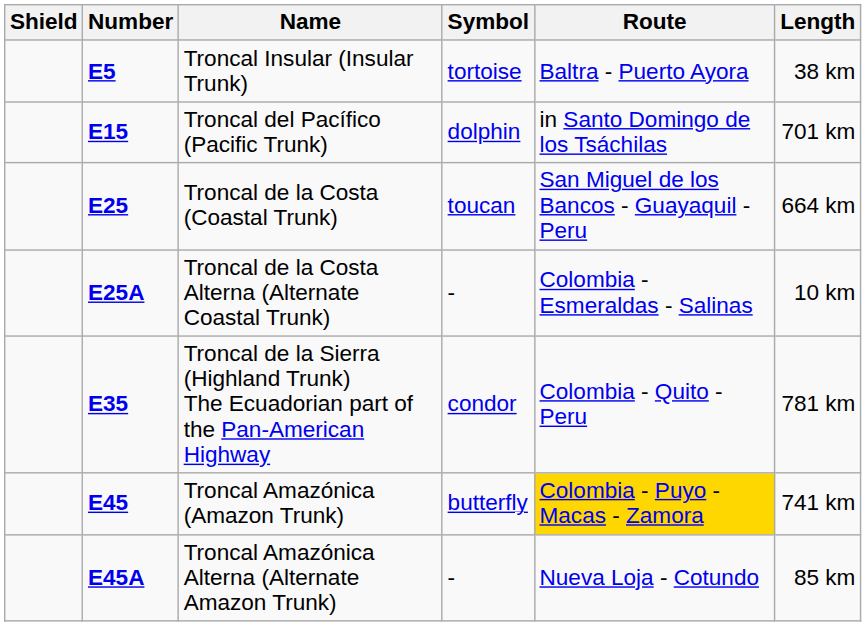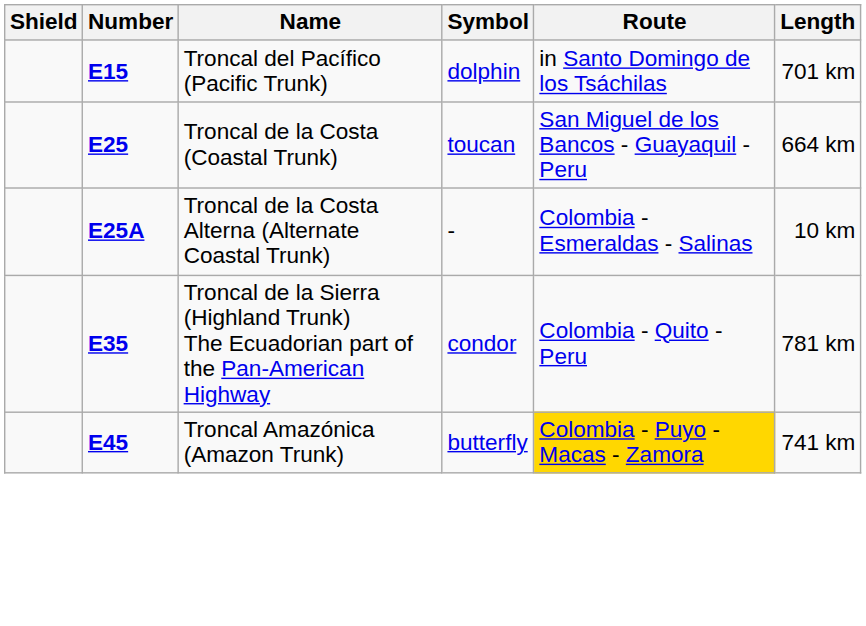 <table class="wikitable">
 <tr>
 <th>Shield</th>
 <th>Number</th>
 <th>Name</th>
 <th>Symbol</th>
 <th>Route</th>
 <th>Length</th>
-</tr>
-<tr>
-<td></td>
-<td><strong><a href='#'>E5</a></strong></td>
-<td>Troncal Insular (Insular Trunk)</td>
-<td><a href='#'>tortoise</a></td>
-<td><a href='#'>Baltra</a> - <a href='#'>Puerto Ayora</a></td>
-<td style="text-align:right;">38 km</td>
 </tr>
 <tr>
 <td></td>
 <td><strong><a href='#'>E15</a></strong></td>
 <td>Troncal del Pacífico (Pacific Trunk)</td>
 <td><a href='#'>dolphin</a></td>
 <td>in <a href='#'>Santo Domingo de los Tsáchilas</a></td>
 <td style="text-align:right;">701 km</td>
 </tr>
 <tr>
 <td></td>
 <td><strong><a href='#'>E25</a></strong></td>
 <td>Troncal de la Costa (Coastal Trunk)</td>
 <td><a href='#'>toucan</a></td>
 <td><a href='#'>San Miguel de los Bancos</a> - <a href='#'>Guayaquil</a> - <a href='#'>Peru</a></td>
 <td style="text-align:right;">664 km</td>
 </tr>
 <tr>
 <td></td>
 <td><strong><a href='#'>E25A</a></strong></td>
 <td>Troncal de la Costa Alterna (Alternate Coastal Trunk)</td>
 <td>-</td>
 <td><a href='#'>Colombia</a> - <a href='#'>Esmeraldas</a> - <a href='#'>Salinas</a></td>
 <td style="text-align:right;">10 km</td>
 </tr>
 <tr>
 <td> </td>
 <td><strong><a href='#'>E35</a></strong></td>
 <td>Troncal de la Sierra (Highland Trunk)<br>The Ecuadorian part of the <a href='#'>Pan-American Highway</a></td>
 <td><a href='#'>condor</a></td>
 <td><a href='#'>Colombia</a> - <a href='#'>Quito</a> - <a href='#'>Peru</a></td>
 <td style="text-align:right;">781 km</td>
 </tr>
 <tr>
 <td></td>
 <td><strong><a href='#'>E45</a></strong></td>
 <td>Troncal Amazónica (Amazon Trunk)</td>
 <td><a href='#'>butterfly</a></td>
 <td style="background: gold;"><a href='#'>Colombia</a> - <a href='#'>Puyo</a> - <a href='#'>Macas</a> - <a href='#'>Zamora</a></td>
 <td style="text-align:right;">741 km</td>
 </tr>
-<tr>
-<td></td>
-<td><strong><a href='#'>E45A</a></strong></td>
-<td>Troncal Amazónica Alterna (Alternate Amazon Trunk)</td>
-<td>-</td>
-<td><a href='#'>Nueva Loja</a> - <a href='#'>Cotundo</a></td>
-<td style="text-align:right;">85 km</td>
-</tr>
 </table>
